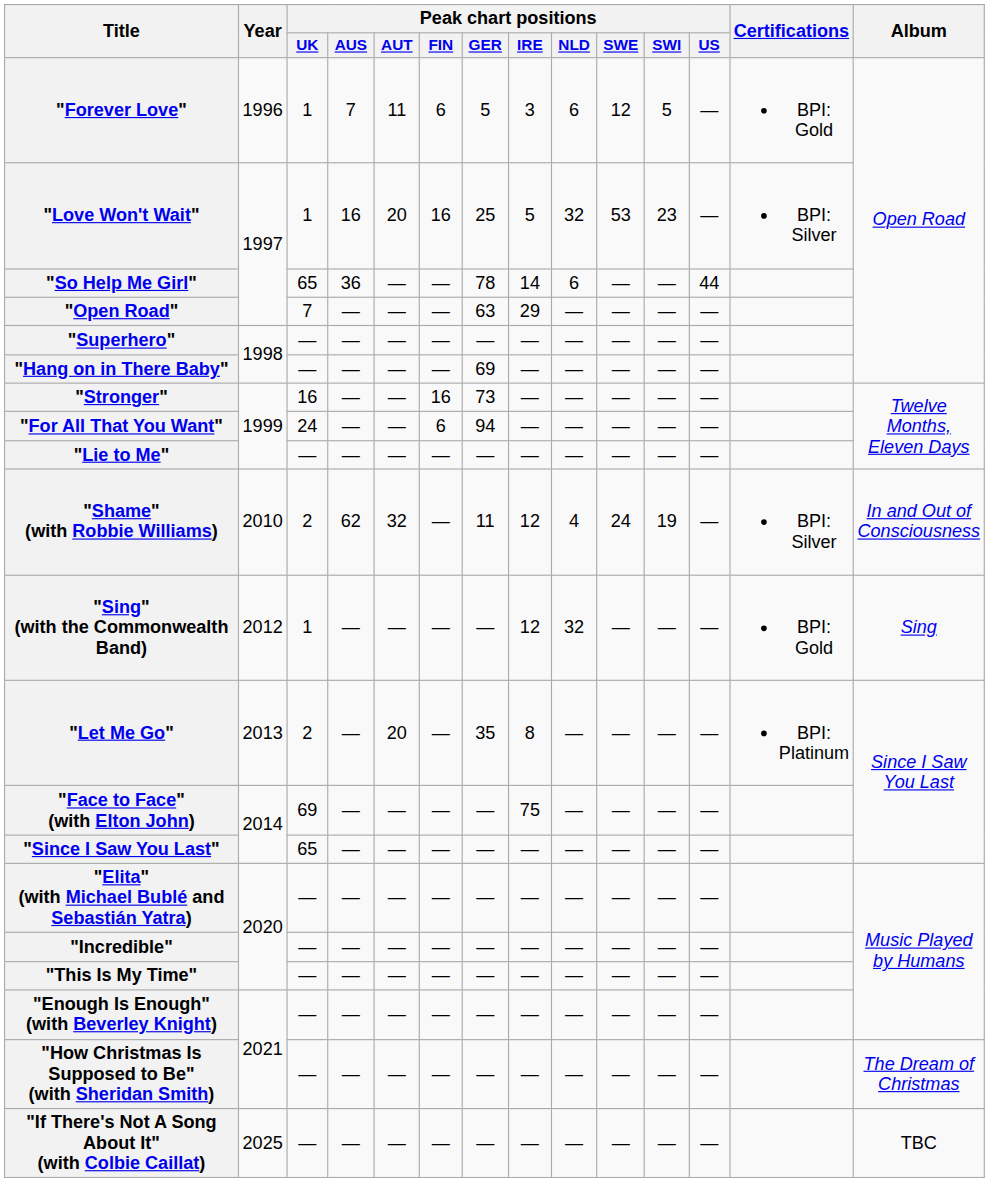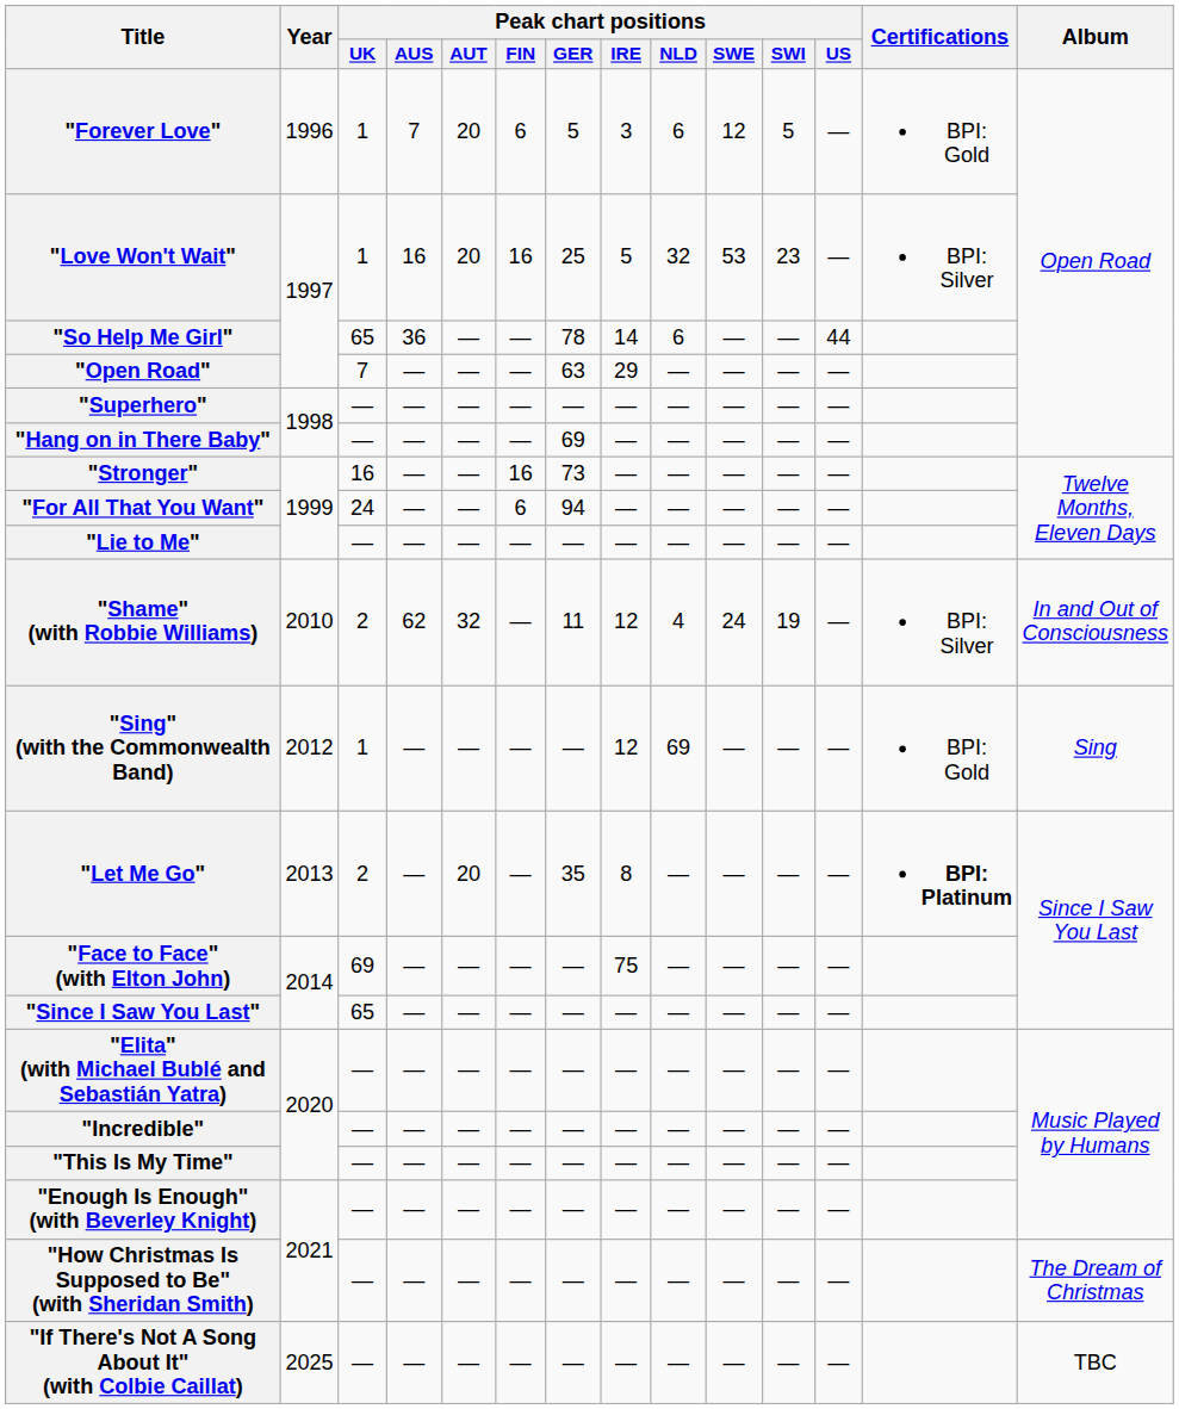 <table class="wikitable plainrowheaders" style="text-align:center;">
 <tr>
 <th scope="col" rowspan="2" style="width:18em;">Title</th>
 <th scope="col" rowspan="2" style="width:1em;">Year</th>
 <th scope="col" colspan="10">Peak chart positions</th>
 <th scope="col" rowspan="2"><a href='#'>Certifications</a></th>
 <th scope="col" rowspan="2">Album</th>
 </tr>
 <tr>
 <th scope="col" style="width:3em;font-size:85%;"><a href='#'>UK</a><br></th>
 <th scope="col" style="width:3em;font-size:85%;"><a href='#'>AUS</a><br></th>
 <th scope="col" style="width:3em;font-size:85%;"><a href='#'>AUT</a><br></th>
 <th scope="col" style="width:3em;font-size:85%;"><a href='#'>FIN</a><br></th>
 <th scope="col" style="width:3em;font-size:85%;"><a href='#'>GER</a><br></th>
 <th scope="col" style="width:3em;font-size:85%;"><a href='#'>IRE</a><br></th>
 <th scope="col" style="width:3em;font-size:85%;"><a href='#'>NLD</a><br></th>
 <th scope="col" style="width:3em;font-size:85%;"><a href='#'>SWE</a><br></th>
 <th scope="col" style="width:3em;font-size:85%;"><a href='#'>SWI</a><br></th>
 <th scope="col" style="width:3em;font-size:85%;"><a href='#'>US</a><br></th>
 </tr>
 <tr>
 <th scope="row">"<a href='#'>Forever Love</a>"</th>
 <td>1996</td>
 <td>1</td>
 <td>7</td>
-<td>11</td>
+<td>20</td>
 <td>6</td>
 <td>5</td>
 <td>3</td>
 <td>6</td>
 <td>12</td>
 <td>5</td>
 <td>—</td>
 <td><br><ul><li>BPI: Gold</li></ul></td>
 <td rowspan="6"><em><a href='#'>Open Road</a></em></td>
 </tr>
 <tr>
 <th scope="row">"<a href='#'>Love Won't Wait</a>"</th>
 <td rowspan="3">1997</td>
 <td>1</td>
 <td>16</td>
 <td>20</td>
 <td>16</td>
 <td>25</td>
 <td>5</td>
 <td>32</td>
 <td>53</td>
 <td>23</td>
 <td>—</td>
 <td><br><ul><li>BPI: Silver</li></ul></td>
 </tr>
 <tr>
 <th scope="row">"<a href='#'>So Help Me Girl</a>"</th>
 <td>65</td>
 <td>36</td>
 <td>—</td>
 <td>—</td>
 <td>78</td>
 <td>14</td>
 <td>6</td>
 <td>—</td>
 <td>—</td>
 <td>44</td>
 <td></td>
 </tr>
 <tr>
 <th scope="row">"<a href='#'>Open Road</a>"</th>
 <td>7</td>
 <td>—</td>
 <td>—</td>
 <td>—</td>
 <td>63</td>
 <td>29</td>
 <td>—</td>
 <td>—</td>
 <td>—</td>
 <td>—</td>
 <td></td>
 </tr>
 <tr>
 <th scope="row">"<a href='#'>Superhero</a>"</th>
 <td rowspan="2">1998</td>
 <td>—</td>
 <td>—</td>
 <td>—</td>
 <td>—</td>
 <td>—</td>
 <td>—</td>
 <td>—</td>
 <td>—</td>
 <td>—</td>
 <td>—</td>
 <td></td>
 </tr>
 <tr>
 <th scope="row">"<a href='#'>Hang on in There Baby</a>"</th>
 <td>—</td>
 <td>—</td>
 <td>—</td>
 <td>—</td>
 <td>69</td>
 <td>—</td>
 <td>—</td>
 <td>—</td>
 <td>—</td>
 <td>—</td>
 <td></td>
 </tr>
 <tr>
 <th scope="row">"<a href='#'>Stronger</a>"</th>
 <td rowspan="3">1999</td>
 <td>16</td>
 <td>—</td>
 <td>—</td>
 <td>16</td>
 <td>73</td>
 <td>—</td>
 <td>—</td>
 <td>—</td>
 <td>—</td>
 <td>—</td>
 <td></td>
 <td rowspan="3"><em><a href='#'>Twelve Months, Eleven Days</a></em></td>
 </tr>
 <tr>
 <th scope="row">"<a href='#'>For All That You Want</a>"</th>
 <td>24</td>
 <td>—</td>
 <td>—</td>
 <td>6</td>
 <td>94</td>
 <td>—</td>
 <td>—</td>
 <td>—</td>
 <td>—</td>
 <td>—</td>
 <td></td>
 </tr>
 <tr>
 <th scope="row">"<a href='#'>Lie to Me</a>"</th>
 <td>—</td>
 <td>—</td>
 <td>—</td>
 <td>—</td>
 <td>—</td>
 <td>—</td>
 <td>—</td>
 <td>—</td>
 <td>—</td>
 <td>—</td>
 <td></td>
 </tr>
 <tr>
 <th scope="row">"<a href='#'>Shame</a>"<br><span>(with <a href='#'>Robbie Williams</a>)</span></th>
 <td>2010</td>
 <td>2</td>
 <td>62</td>
 <td>32</td>
 <td>—</td>
 <td>11</td>
 <td>12</td>
 <td>4</td>
 <td>24</td>
 <td>19</td>
 <td>—</td>
 <td><br><ul><li>BPI: Silver</li></ul></td>
 <td><em><a href='#'>In and Out of Consciousness</a></em></td>
 </tr>
 <tr>
 <th scope="row">"<a href='#'>Sing</a>"<br><span>(with the Commonwealth Band)</span></th>
 <td>2012</td>
 <td>1</td>
 <td>—</td>
 <td>—</td>
 <td>—</td>
 <td>—</td>
 <td>12</td>
-<td>32</td>
+<td>69</td>
 <td>—</td>
 <td>—</td>
 <td>—</td>
 <td><br><ul><li>BPI: Gold</li></ul></td>
 <td><em><a href='#'>Sing</a></em></td>
 </tr>
 <tr>
 <th scope="row">"<a href='#'>Let Me Go</a>"</th>
 <td>2013</td>
 <td>2</td>
 <td>—</td>
 <td>20</td>
 <td>—</td>
 <td>35</td>
 <td>8</td>
 <td>—</td>
 <td>—</td>
 <td>—</td>
 <td>—</td>
-<td><br><ul><li>BPI: Platinum</li></ul></td>
+<td><strong><br><ul><li>BPI: Platinum</li></ul></strong></td>
 <td rowspan="3"><em><a href='#'>Since I Saw You Last</a></em></td>
 </tr>
 <tr>
 <th scope="row">"<a href='#'>Face to Face</a>"<br><span>(with <a href='#'>Elton John</a>)</span></th>
 <td rowspan="2">2014</td>
 <td>69</td>
 <td>—</td>
 <td>—</td>
 <td>—</td>
 <td>—</td>
 <td>75</td>
 <td>—</td>
 <td>—</td>
 <td>—</td>
 <td>—</td>
 <td></td>
 </tr>
 <tr>
 <th scope="row">"<a href='#'>Since I Saw You Last</a>"</th>
 <td>65</td>
 <td>—</td>
 <td>—</td>
 <td>—</td>
 <td>—</td>
 <td>—</td>
 <td>—</td>
 <td>—</td>
 <td>—</td>
 <td>—</td>
 <td></td>
 </tr>
 <tr>
 <th scope="row">"<a href='#'>Elita</a>"<br><span>(with <a href='#'>Michael Bublé</a> and <a href='#'>Sebastián Yatra</a>)</span></th>
 <td rowspan="3">2020</td>
 <td>—</td>
 <td>—</td>
 <td>—</td>
 <td>—</td>
 <td>—</td>
 <td>—</td>
 <td>—</td>
 <td>—</td>
 <td>—</td>
 <td>—</td>
 <td></td>
 <td rowspan="4"><em><a href='#'>Music Played by Humans</a></em></td>
 </tr>
 <tr>
 <th scope="row">"Incredible"</th>
 <td>—</td>
 <td>—</td>
 <td>—</td>
 <td>—</td>
 <td>—</td>
 <td>—</td>
 <td>—</td>
 <td>—</td>
 <td>—</td>
 <td —>—</td>
 <td></td>
 </tr>
 <tr>
 <th scope="row">"This Is My Time"</th>
 <td>—</td>
 <td>—</td>
 <td>—</td>
 <td>—</td>
 <td>—</td>
 <td>—</td>
 <td>—</td>
 <td>—</td>
 <td>—</td>
 <td>—</td>
 <td></td>
 </tr>
 <tr>
 <th scope="row">"Enough Is Enough"<br><span>(with <a href='#'>Beverley Knight</a>)</span></th>
 <td rowspan="2">2021</td>
 <td>—</td>
 <td>—</td>
 <td>—</td>
 <td>—</td>
 <td>—</td>
 <td>—</td>
 <td>—</td>
 <td>—</td>
 <td>—</td>
 <td>—</td>
 <td></td>
 </tr>
 <tr>
 <th scope="row">"How Christmas Is Supposed to Be"<br><span>(with <a href='#'>Sheridan Smith</a>)</span></th>
 <td>—</td>
 <td>—</td>
 <td>—</td>
 <td>—</td>
 <td>—</td>
 <td>—</td>
 <td>—</td>
 <td>—</td>
 <td>—</td>
 <td>—</td>
 <td></td>
 <td><em><a href='#'>The Dream of Christmas</a></em></td>
 </tr>
 <tr>
 <th scope="row">"If There's Not A Song About It"<br><span>(with <a href='#'>Colbie Caillat</a>)</span></th>
 <td>2025</td>
 <td>—</td>
 <td>—</td>
 <td>—</td>
 <td>—</td>
 <td>—</td>
 <td>—</td>
 <td>—</td>
 <td>—</td>
 <td>—</td>
 <td>—</td>
 <td></td>
 <td>TBC</td>
 </tr>
 </table>
